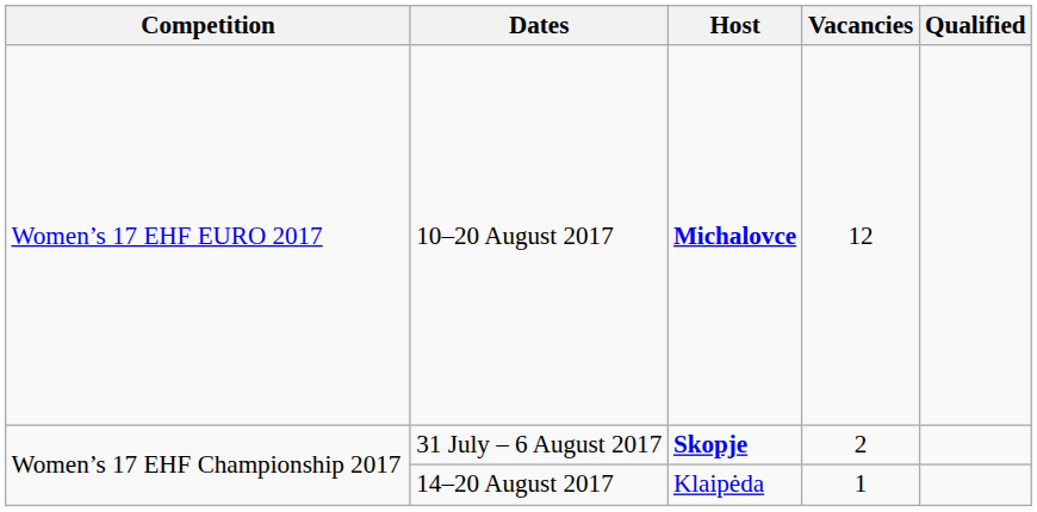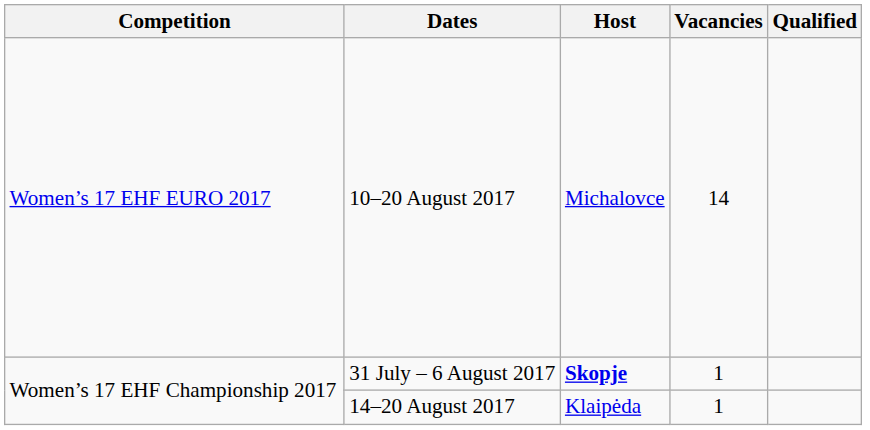 <table class="wikitable">
 <tr>
 <th style="width: 250px;">Competition</th>
 <th>Dates</th>
 <th>Host</th>
 <th>Vacancies</th>
 <th>Qualified</th>
 </tr>
 <tr>
 <td><a href='#'>Women’s 17 EHF EURO 2017</a></td>
 <td>10–20 August 2017</td>
-<td><strong> <a href='#'>Michalovce</a></strong></td>
-<td style="text-align: center;">12</td>
+<td> <a href='#'>Michalovce</a></td>
+<td style="text-align: center;">14</td>
 <td><br><br><br><br><br><br><br><br><br><br><br><br><br></td>
 </tr>
 <tr>
 <td rowspan=2>Women’s 17 EHF Championship 2017</td>
 <td>31 July – 6 August 2017</td>
 <td><strong> <a href='#'>Skopje</a></strong></td>
-<td style="text-align: center;">2</td>
+<td style="text-align: center;">1</td>
 <td></td>
 </tr>
 <tr>
 <td>14–20 August 2017</td>
 <td> <a href='#'>Klaipėda</a></td>
 <td style="text-align: center;">1</td>
 <td></td>
 </tr>
 </table>
